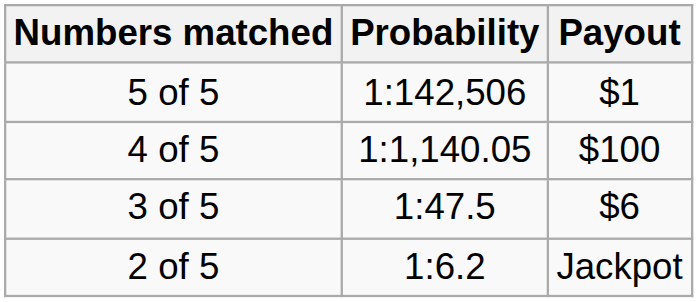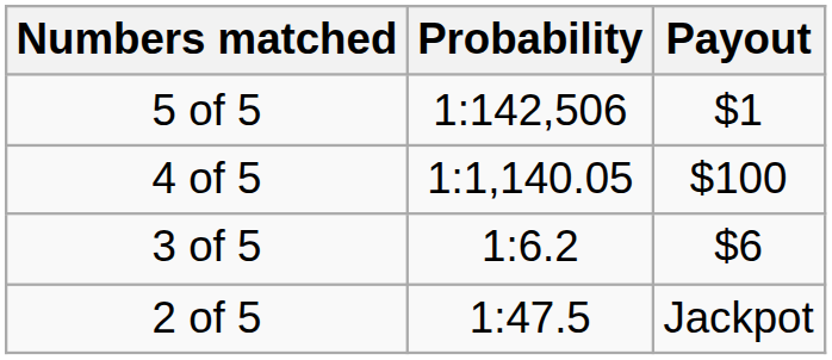 <table class="wikitable">
 <tr>
 <th>Numbers matched</th>
 <th>Probability</th>
 <th>Payout</th>
 </tr>
 <tr align="center">
 <td>5 of 5</td>
 <td>1:142,506</td>
 <td>$1</td>
 </tr>
 <tr align="center">
 <td>4 of 5</td>
 <td>1:1,140.05</td>
 <td>$100</td>
 </tr>
 <tr align="center">
 <td>3 of 5</td>
-<td>1:47.5</td>
+<td>1:6.2</td>
 <td>$6</td>
 </tr>
 <tr align="center">
 <td>2 of 5</td>
-<td>1:6.2</td>
+<td>1:47.5</td>
 <td>Jackpot</td>
 </tr>
 </table>
